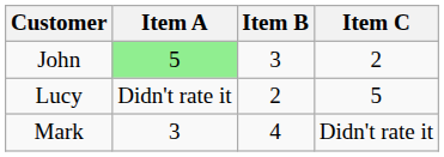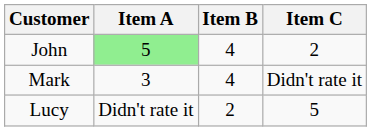 <table class="wikitable" style="text-align:center">
 <tr>
 <th>Customer</th>
 <th>Item A</th>
 <th>Item B</th>
 <th>Item C</th>
 </tr>
 <tr>
 <td>John</td>
 <td style="background: lightgreen;">5</td>
+<td>4</td>
+<td>2</td>
+</tr>
+<tr>
+<td>Mark</td>
 <td>3</td>
-<td>2</td>
+<td>4</td>
+<td>Didn't rate it</td>
 </tr>
 <tr>
 <td>Lucy</td>
 <td>Didn't rate it</td>
 <td>2</td>
 <td>5</td>
 </tr>
-<tr>
-<td>Mark</td>
-<td>3</td>
-<td>4</td>
-<td>Didn't rate it</td>
-</tr>
 </table>
